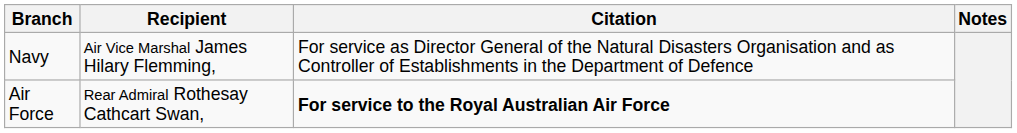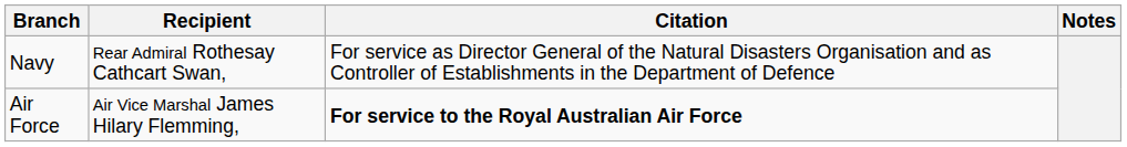 <table class="wikitable" style="font-size:95%;">
 <tr>
 <th>Branch</th>
 <th>Recipient</th>
 <th>Citation</th>
 <th>Notes</th>
 </tr>
 <tr>
 <td>Navy</td>
-<td><small>Air Vice Marshal</small> James Hilary Flemming, </td>
+<td><small>Rear Admiral</small> Rothesay Cathcart Swan, </td>
 <td>For service as Director General of the Natural Disasters Organisation and as Controller of Establishments in the Department of Defence</td>
 <th rowspan="2"></th>
 </tr>
 <tr>
 <td>Air Force</td>
-<td><small>Rear Admiral</small> Rothesay Cathcart Swan, </td>
+<td><small>Air Vice Marshal</small> James Hilary Flemming, </td>
 <td><strong>For service to the Royal Australian Air Force</strong></td>
 </tr>
 </table>
